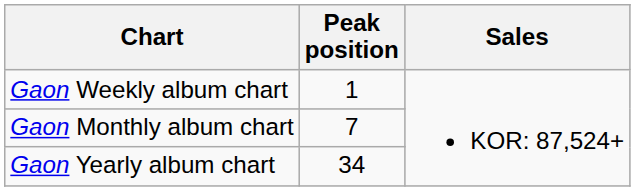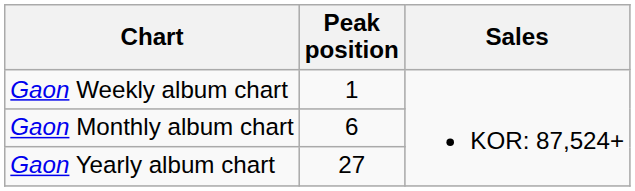 <table class="wikitable">
 <tr>
 <th>Chart</th>
 <th>Peak<br>position</th>
 <th style="text-align:center;">Sales</th>
 </tr>
 <tr>
 <td><em><a href='#'>Gaon</a></em> Weekly album chart</td>
 <td align="center">1</td>
 <td rowspan="3"><br><ul><li>KOR: 87,524+</li></ul></td>
 </tr>
 <tr>
 <td><em><a href='#'>Gaon</a></em> Monthly album chart</td>
-<td align="center">7</td>
+<td align="center">6</td>
 </tr>
 <tr>
 <td><em><a href='#'>Gaon</a></em> Yearly album chart</td>
-<td align="center">34</td>
+<td align="center">27</td>
 </tr>
 </table>
